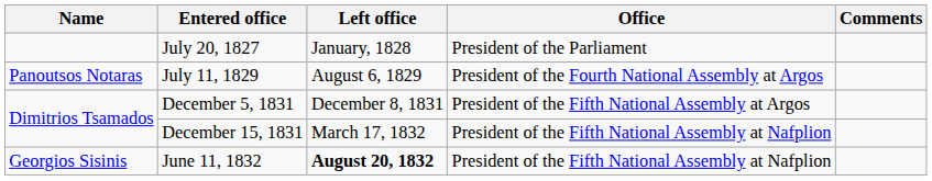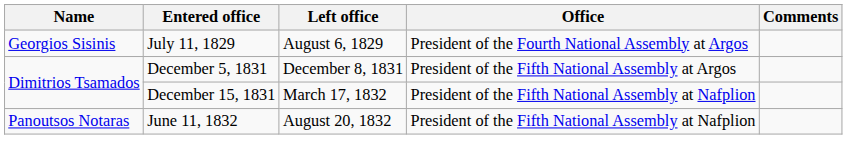 <table class="wikitable">
 <tr>
 <th>Name</th>
 <th>Entered office</th>
 <th>Left office</th>
 <th>Office</th>
 <th>Comments</th>
 </tr>
 <tr>
-<td></td>
-<td>July 20, 1827</td>
-<td>January, 1828</td>
-<td>President of the Parliament</td>
-<td></td>
-</tr>
-<tr>
-<td><a href='#'>Panoutsos Notaras</a></td>
+<td><a href='#'>Georgios Sisinis</a></td>
 <td>July 11, 1829</td>
 <td>August 6, 1829</td>
 <td>President of the <a href='#'>Fourth National Assembly</a> at <a href='#'>Argos</a></td>
 <td></td>
 </tr>
 <tr>
 <td rowspan=2><a href='#'>Dimitrios Tsamados</a></td>
 <td>December 5, 1831</td>
 <td>December 8, 1831</td>
 <td>President of the <a href='#'>Fifth National Assembly</a> at Argos</td>
 <td></td>
 </tr>
 <tr>
 <td>December 15, 1831</td>
 <td>March 17, 1832</td>
 <td>President of the <a href='#'>Fifth National Assembly</a> at <a href='#'>Nafplion</a></td>
 <td></td>
 </tr>
 <tr>
-<td><a href='#'>Georgios Sisinis</a></td>
+<td><a href='#'>Panoutsos Notaras</a></td>
 <td>June 11, 1832</td>
-<td><strong>August 20, 1832</strong></td>
+<td>August 20, 1832</td>
 <td>President of the <a href='#'>Fifth National Assembly</a> at Nafplion</td>
 <td></td>
 </tr>
 </table>
